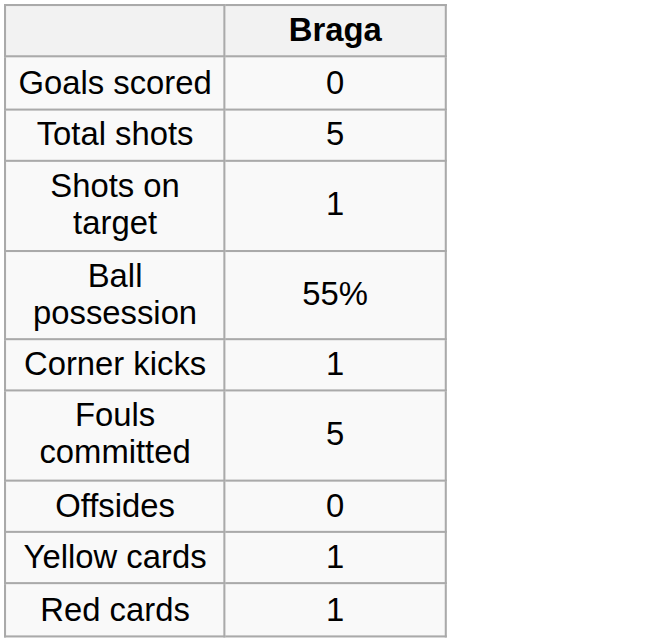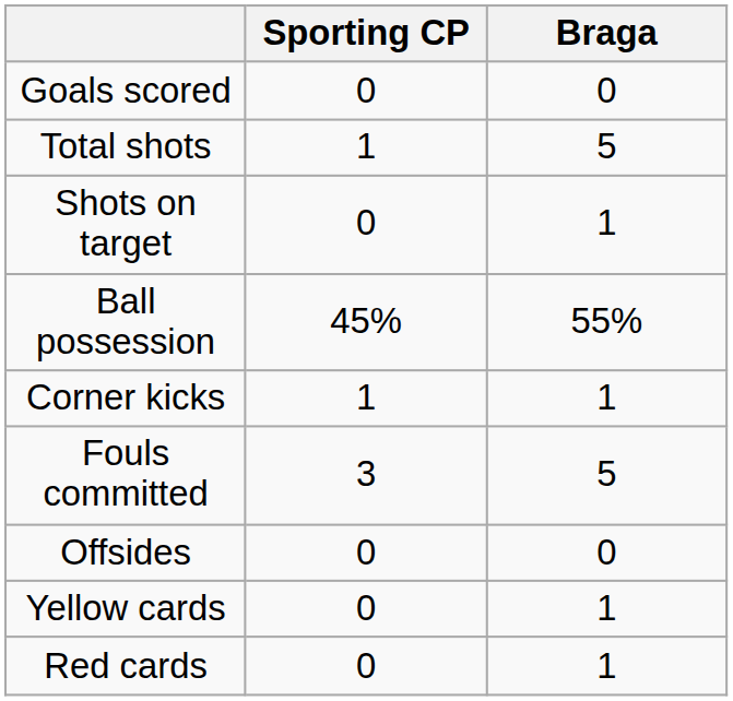 <table class="wikitable" style="text-align:center">
 <tr>
 <th width="100"></th>
+<th width="100">Sporting CP</th>
 <th width="100">Braga</th>
 </tr>
 <tr>
 <td>Goals scored</td>
 <td>0</td>
+<td>0</td>
 </tr>
 <tr>
 <td>Total shots</td>
+<td>1</td>
 <td>5</td>
 </tr>
 <tr>
 <td>Shots on target</td>
+<td>0</td>
 <td>1</td>
 </tr>
 <tr>
 <td>Ball possession</td>
+<td>45%</td>
 <td>55%</td>
 </tr>
 <tr>
 <td>Corner kicks</td>
 <td>1</td>
+<td>1</td>
 </tr>
 <tr>
 <td>Fouls committed</td>
+<td>3</td>
 <td>5</td>
 </tr>
 <tr>
 <td>Offsides</td>
 <td>0</td>
+<td>0</td>
 </tr>
 <tr>
 <td>Yellow cards</td>
+<td>0</td>
 <td>1</td>
 </tr>
 <tr>
 <td>Red cards</td>
+<td>0</td>
 <td>1</td>
 </tr>
 </table>
